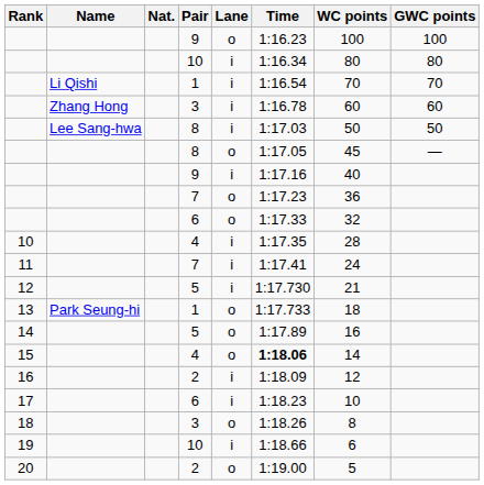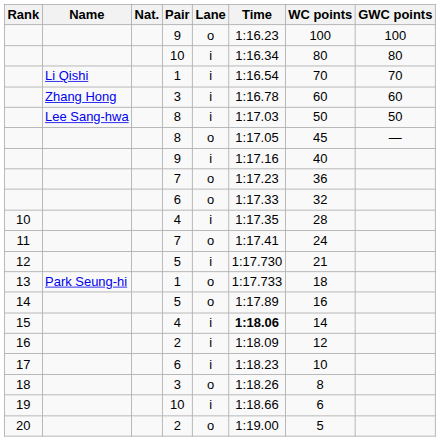 <table class="wikitable sortable" style="text-align:center">
 <tr>
 <th>Rank</th>
 <th>Name</th>
 <th>Nat.</th>
 <th>Pair</th>
 <th>Lane</th>
 <th>Time</th>
 <th>WC points</th>
 <th>GWC points</th>
 </tr>
 <tr>
 <td></td>
 <td align=left></td>
 <td></td>
 <td>9</td>
 <td>o</td>
 <td>1:16.23</td>
 <td>100</td>
 <td>100</td>
 </tr>
 <tr>
 <td></td>
 <td align=left></td>
 <td></td>
 <td>10</td>
 <td>i</td>
 <td>1:16.34</td>
 <td>80</td>
 <td>80</td>
 </tr>
 <tr>
 <td></td>
 <td align=left><a href='#'>Li Qishi</a></td>
 <td></td>
 <td>1</td>
 <td>i</td>
 <td>1:16.54</td>
 <td>70</td>
 <td>70</td>
 </tr>
 <tr>
 <td></td>
 <td align=left><a href='#'>Zhang Hong</a></td>
 <td></td>
 <td>3</td>
 <td>i</td>
 <td>1:16.78</td>
 <td>60</td>
 <td>60</td>
 </tr>
 <tr>
 <td></td>
 <td align=left><a href='#'>Lee Sang-hwa</a></td>
 <td></td>
 <td>8</td>
 <td>i</td>
 <td>1:17.03</td>
 <td>50</td>
 <td>50</td>
 </tr>
 <tr>
 <td></td>
 <td align=left></td>
 <td></td>
 <td>8</td>
 <td>o</td>
 <td>1:17.05</td>
 <td>45</td>
 <td>—</td>
 </tr>
 <tr>
 <td></td>
 <td align=left></td>
 <td></td>
 <td>9</td>
 <td>i</td>
 <td>1:17.16</td>
 <td>40</td>
 <td></td>
 </tr>
 <tr>
 <td></td>
 <td align=left></td>
 <td></td>
 <td>7</td>
 <td>o</td>
 <td>1:17.23</td>
 <td>36</td>
 <td></td>
 </tr>
 <tr>
 <td></td>
 <td align=left></td>
 <td></td>
 <td>6</td>
 <td>o</td>
 <td>1:17.33</td>
 <td>32</td>
 <td></td>
 </tr>
 <tr>
 <td>10</td>
 <td align=left></td>
 <td></td>
 <td>4</td>
 <td>i</td>
 <td>1:17.35</td>
 <td>28</td>
 <td></td>
 </tr>
 <tr>
 <td>11</td>
 <td align=left></td>
 <td></td>
 <td>7</td>
-<td>i</td>
+<td>o</td>
 <td>1:17.41</td>
 <td>24</td>
 <td></td>
 </tr>
 <tr>
 <td>12</td>
 <td align=left></td>
 <td></td>
 <td>5</td>
 <td>i</td>
 <td>1:17.730</td>
 <td>21</td>
 <td></td>
 </tr>
 <tr>
 <td>13</td>
 <td align=left><a href='#'>Park Seung-hi</a></td>
 <td></td>
 <td>1</td>
 <td>o</td>
 <td>1:17.733</td>
 <td>18</td>
 <td></td>
 </tr>
 <tr>
 <td>14</td>
 <td align=left></td>
 <td></td>
 <td>5</td>
 <td>o</td>
 <td>1:17.89</td>
 <td>16</td>
 <td></td>
 </tr>
 <tr>
 <td>15</td>
 <td align=left></td>
 <td></td>
 <td>4</td>
-<td>o</td>
+<td>i</td>
 <td><strong>1:18.06</strong></td>
 <td>14</td>
 <td></td>
 </tr>
 <tr>
 <td>16</td>
 <td align=left></td>
 <td></td>
 <td>2</td>
 <td>i</td>
 <td>1:18.09</td>
 <td>12</td>
 <td></td>
 </tr>
 <tr>
 <td>17</td>
 <td align=left></td>
 <td></td>
 <td>6</td>
 <td>i</td>
 <td>1:18.23</td>
 <td>10</td>
 <td></td>
 </tr>
 <tr>
 <td>18</td>
 <td align=left></td>
 <td></td>
 <td>3</td>
 <td>o</td>
 <td>1:18.26</td>
 <td>8</td>
 <td></td>
 </tr>
 <tr>
 <td>19</td>
 <td align=left></td>
 <td></td>
 <td>10</td>
 <td>i</td>
 <td>1:18.66</td>
 <td>6</td>
 <td></td>
 </tr>
 <tr>
 <td>20</td>
 <td align=left></td>
 <td></td>
 <td>2</td>
 <td>o</td>
 <td>1:19.00</td>
 <td>5</td>
 <td></td>
 </tr>
 </table>
